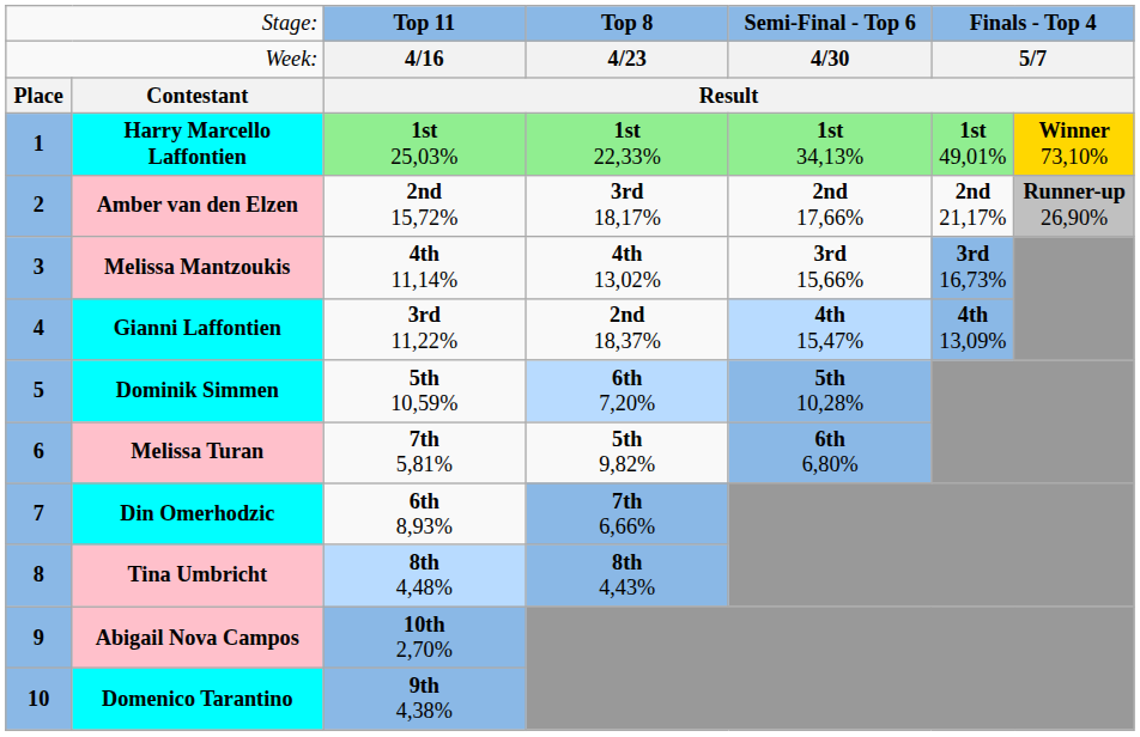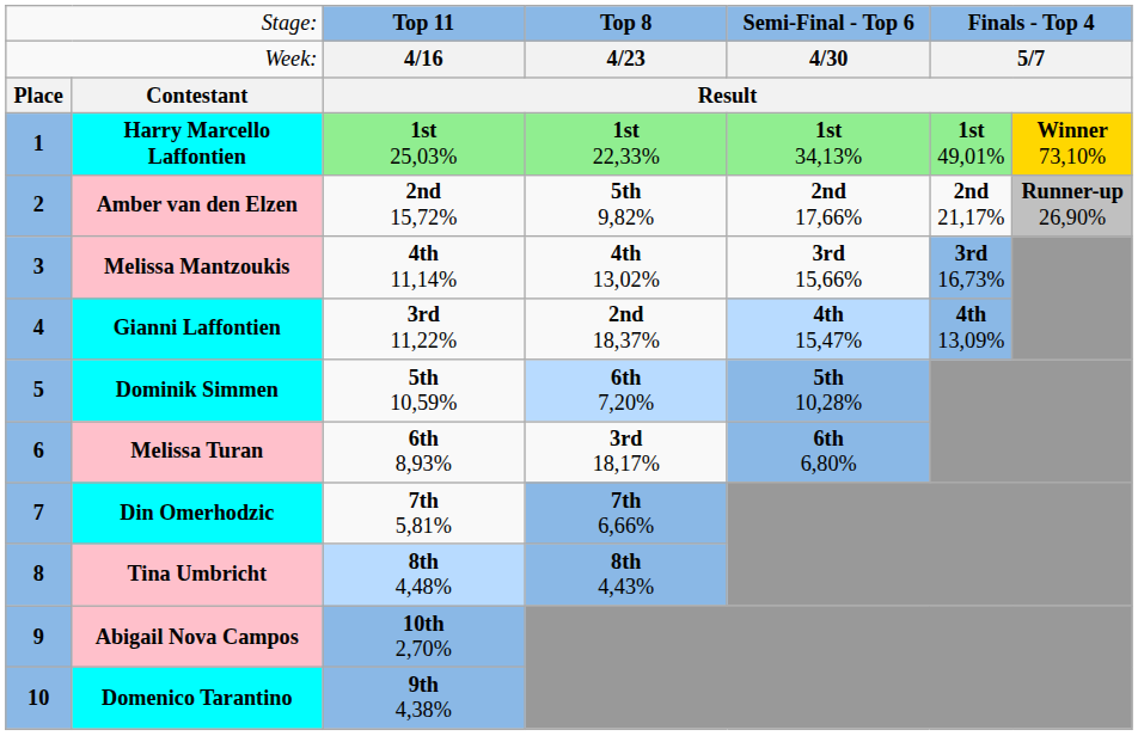 <table class="wikitable" style="margin:1em auto; text-align:center; font-size:85%">
 <tr>
 <td colspan="2" style="text-align:right;"><em>Stage:</em></td>
 <td style="background:#8ab8e6;"><strong>Top 11</strong></td>
 <td style="background:#8ab8e6;"><strong>Top 8</strong></td>
 <td style="background:#8ab8e6;"><strong>Semi-Final - Top 6</strong></td>
 <td colspan="2" style="background:#8ab8e6;"><strong>Finals - Top 4</strong></td>
 </tr>
 <tr>
 <td colspan="2" style="text-align:right;"><em>Week:</em></td>
 <th style="width:120px;">4/16</th>
 <th style="width:120px;">4/23</th>
 <th style="width:120px;">4/30</th>
 <th colspan="2" style="width:120px;">5/7</th>
 </tr>
 <tr>
 <th style="width:35px;">Place</th>
 <th style="width:150px;">Contestant</th>
 <th colspan="7">Result</th>
 </tr>
 <tr>
 <td style="background:#8ab8e6;"><strong>1</strong></td>
 <td style="background:cyan;"><strong>Harry Marcello Laffontien</strong></td>
 <td style="background:lightgreen;"><strong>1st</strong><br>25,03%</td>
 <td style="background:lightgreen;"><strong>1st</strong><br>22,33%</td>
 <td style="background:lightgreen;"><strong>1st</strong><br>34,13%</td>
 <td style="background:lightgreen;"><strong>1st</strong><br>49,01%</td>
 <td style="background:gold;"><strong>Winner</strong><br>73,10%</td>
 </tr>
 <tr>
 <td style="background:#8ab8e6;"><strong>2</strong></td>
 <td style="background:pink;"><strong>Amber van den Elzen</strong></td>
 <td><strong>2nd</strong><br>15,72%</td>
-<td><strong>3rd</strong><br>18,17%</td>
+<td><strong>5th</strong><br>9,82%</td>
 <td><strong>2nd</strong><br>17,66%</td>
 <td><strong>2nd</strong><br>21,17%</td>
 <td style="background:silver;"><strong>Runner-up</strong><br>26,90%</td>
 </tr>
 <tr>
 <td style="background:#8ab8e6;"><strong>3</strong></td>
 <td style="background:pink;"><strong>Melissa Mantzoukis</strong></td>
 <td><strong>4th</strong><br>11,14%</td>
 <td><strong>4th</strong><br>13,02%</td>
 <td><strong>3rd</strong><br>15,66%</td>
 <td style="background:#8ab8e6;"><strong>3rd</strong><br>16,73%</td>
 <td style="background:#999999;" colspan=2 rowspan=2></td>
 </tr>
 <tr>
 <td style="background:#8ab8e6;"><strong>4</strong></td>
 <td style="background:cyan;"><strong>Gianni Laffontien</strong></td>
 <td><strong>3rd</strong><br>11,22%</td>
 <td><strong>2nd</strong><br>18,37%</td>
 <td style="background:#b8dbff;"><strong>4th</strong><br>15,47%</td>
 <td style="background:#8ab8e6;"><strong>4th</strong><br>13,09%</td>
 </tr>
 <tr>
 <td style="background:#8ab8e6;"><strong>5</strong></td>
 <td style="background:cyan;"><strong>Dominik Simmen</strong></td>
 <td><strong>5th</strong><br>10,59%</td>
 <td style="background:#b8dbff;"><strong>6th</strong><br>7,20%</td>
 <td style="background:#8ab8e6;"><strong>5th</strong><br>10,28%</td>
 <td style="background:#999999;" colspan=2 rowspan=2></td>
 </tr>
 <tr>
 <td style="background:#8ab8e6;"><strong>6</strong></td>
 <td style="background:pink;"><strong>Melissa Turan</strong></td>
-<td><strong>7th</strong><br>5,81%</td>
-<td><strong>5th</strong><br>9,82%</td>
+<td><strong>6th</strong><br>8,93%</td>
+<td><strong>3rd</strong><br>18,17%</td>
 <td style="background:#8ab8e6;"><strong>6th</strong><br>6,80%</td>
 </tr>
 <tr>
 <td style="background:#8ab8e6;"><strong>7</strong></td>
 <td style="background:cyan;"><strong>Din Omerhodzic</strong></td>
-<td><strong>6th</strong><br>8,93%</td>
+<td><strong>7th</strong><br>5,81%</td>
 <td style="background:#8ab8e6;"><strong>7th</strong><br>6,66%</td>
 <td style="background:#999999;" colspan=3 rowspan=2></td>
 </tr>
 <tr>
 <td style="background:#8ab8e6;"><strong>8</strong></td>
 <td style="background:pink;"><strong>Tina Umbricht</strong></td>
 <td style="background:#b8dbff;"><strong>8th</strong><br>4,48%</td>
 <td style="background:#8ab8e6;"><strong>8th</strong><br>4,43%</td>
 </tr>
 <tr>
 <td style="background:#8ab8e6;"><strong>9</strong></td>
 <td style="background:pink;"><strong>Abigail Nova Campos</strong></td>
 <td style="background:#8ab8e6;"><strong>10th</strong><br>2,70%</td>
 <td rowspan="3" colspan="4" style="background:#999999;"></td>
 </tr>
 <tr>
 <td style="background:#8ab8e6;"><strong>10</strong></td>
 <td style="background:cyan;"><strong>Domenico Tarantino</strong></td>
 <td style="background:#8ab8e6;"><strong>9th</strong><br>4,38%</td>
 </tr>
 <tr>
 </tr>
 </table>
